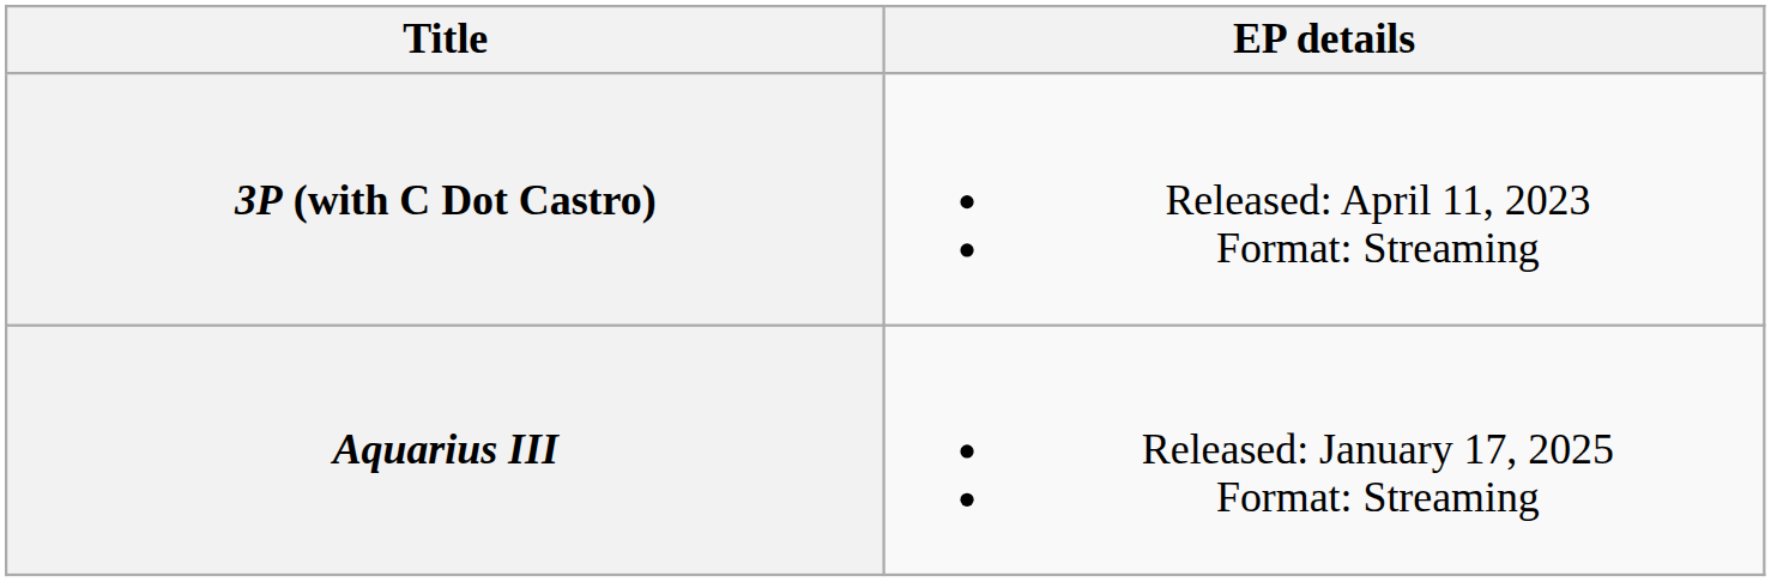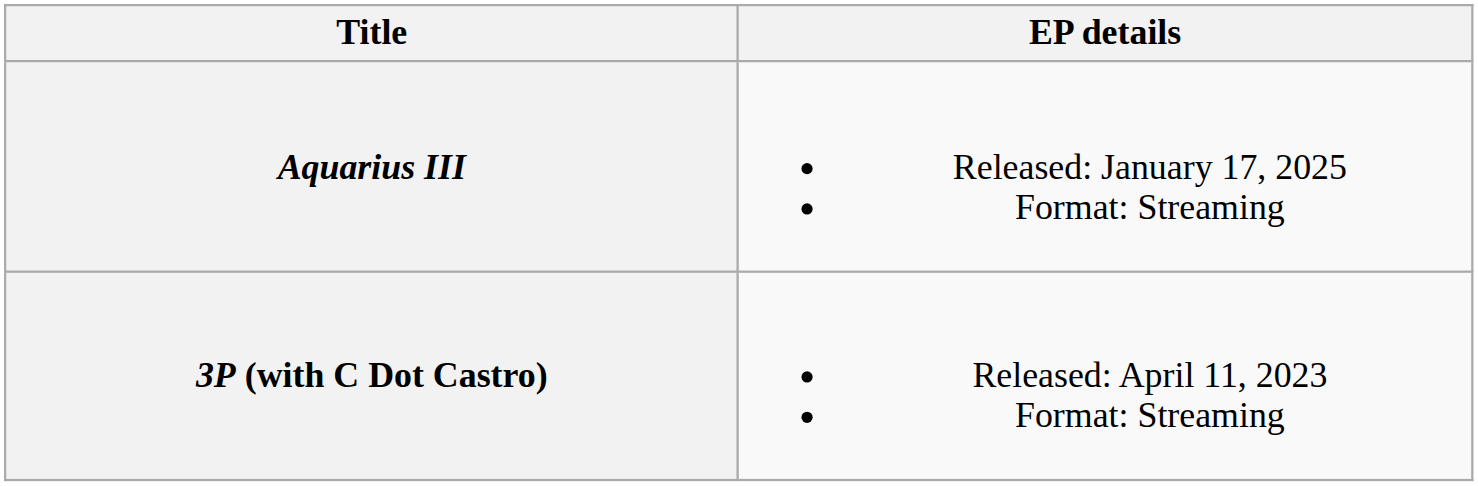 <table class="wikitable plainrowheaders" style="text-align:center;">
 <tr>
 <th scope="col" style="width:20em;">Title</th>
 <th scope="col" style="width:20em;">EP details</th>
 </tr>
 <tr>
+<th scope="row"><em>Aquarius III</em></th>
+<td><br><ul><li>Released: January 17, 2025</li><li>Format: Streaming</li></ul></td>
+</tr>
+<tr>
 <th scope="row"><em>3P</em> <span>(with C Dot Castro)</span></th>
 <td><br><ul><li>Released: April 11, 2023</li><li>Format: Streaming</li></ul></td>
 </tr>
-<tr>
-<th scope="row"><em>Aquarius III</em></th>
-<td><br><ul><li>Released: January 17, 2025</li><li>Format: Streaming</li></ul></td>
-</tr>
 </table>
